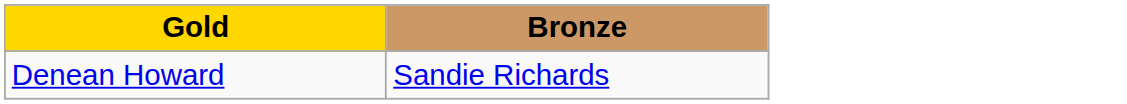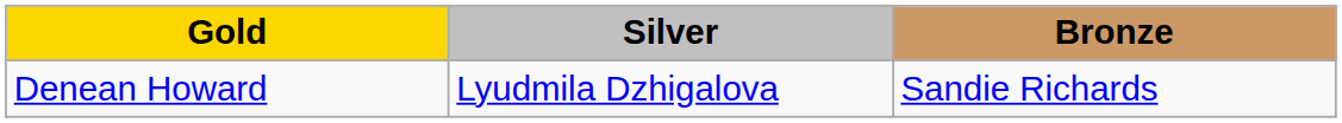 <table class="wikitable" style="text-align:left">
 <tr align="center">
 <td width=200 bgcolor=gold><strong>Gold</strong></td>
+<td width=200 bgcolor=silver><strong>Silver</strong></td>
 <td width=200 bgcolor=CC9966><strong>Bronze</strong></td>
 </tr>
 <tr>
 <td><a href='#'>Denean Howard</a><br><em></em></td>
+<td><a href='#'>Lyudmila Dzhigalova</a><br><em></em></td>
 <td><a href='#'>Sandie Richards</a><br><em></em></td>
 </tr>
 </table>
